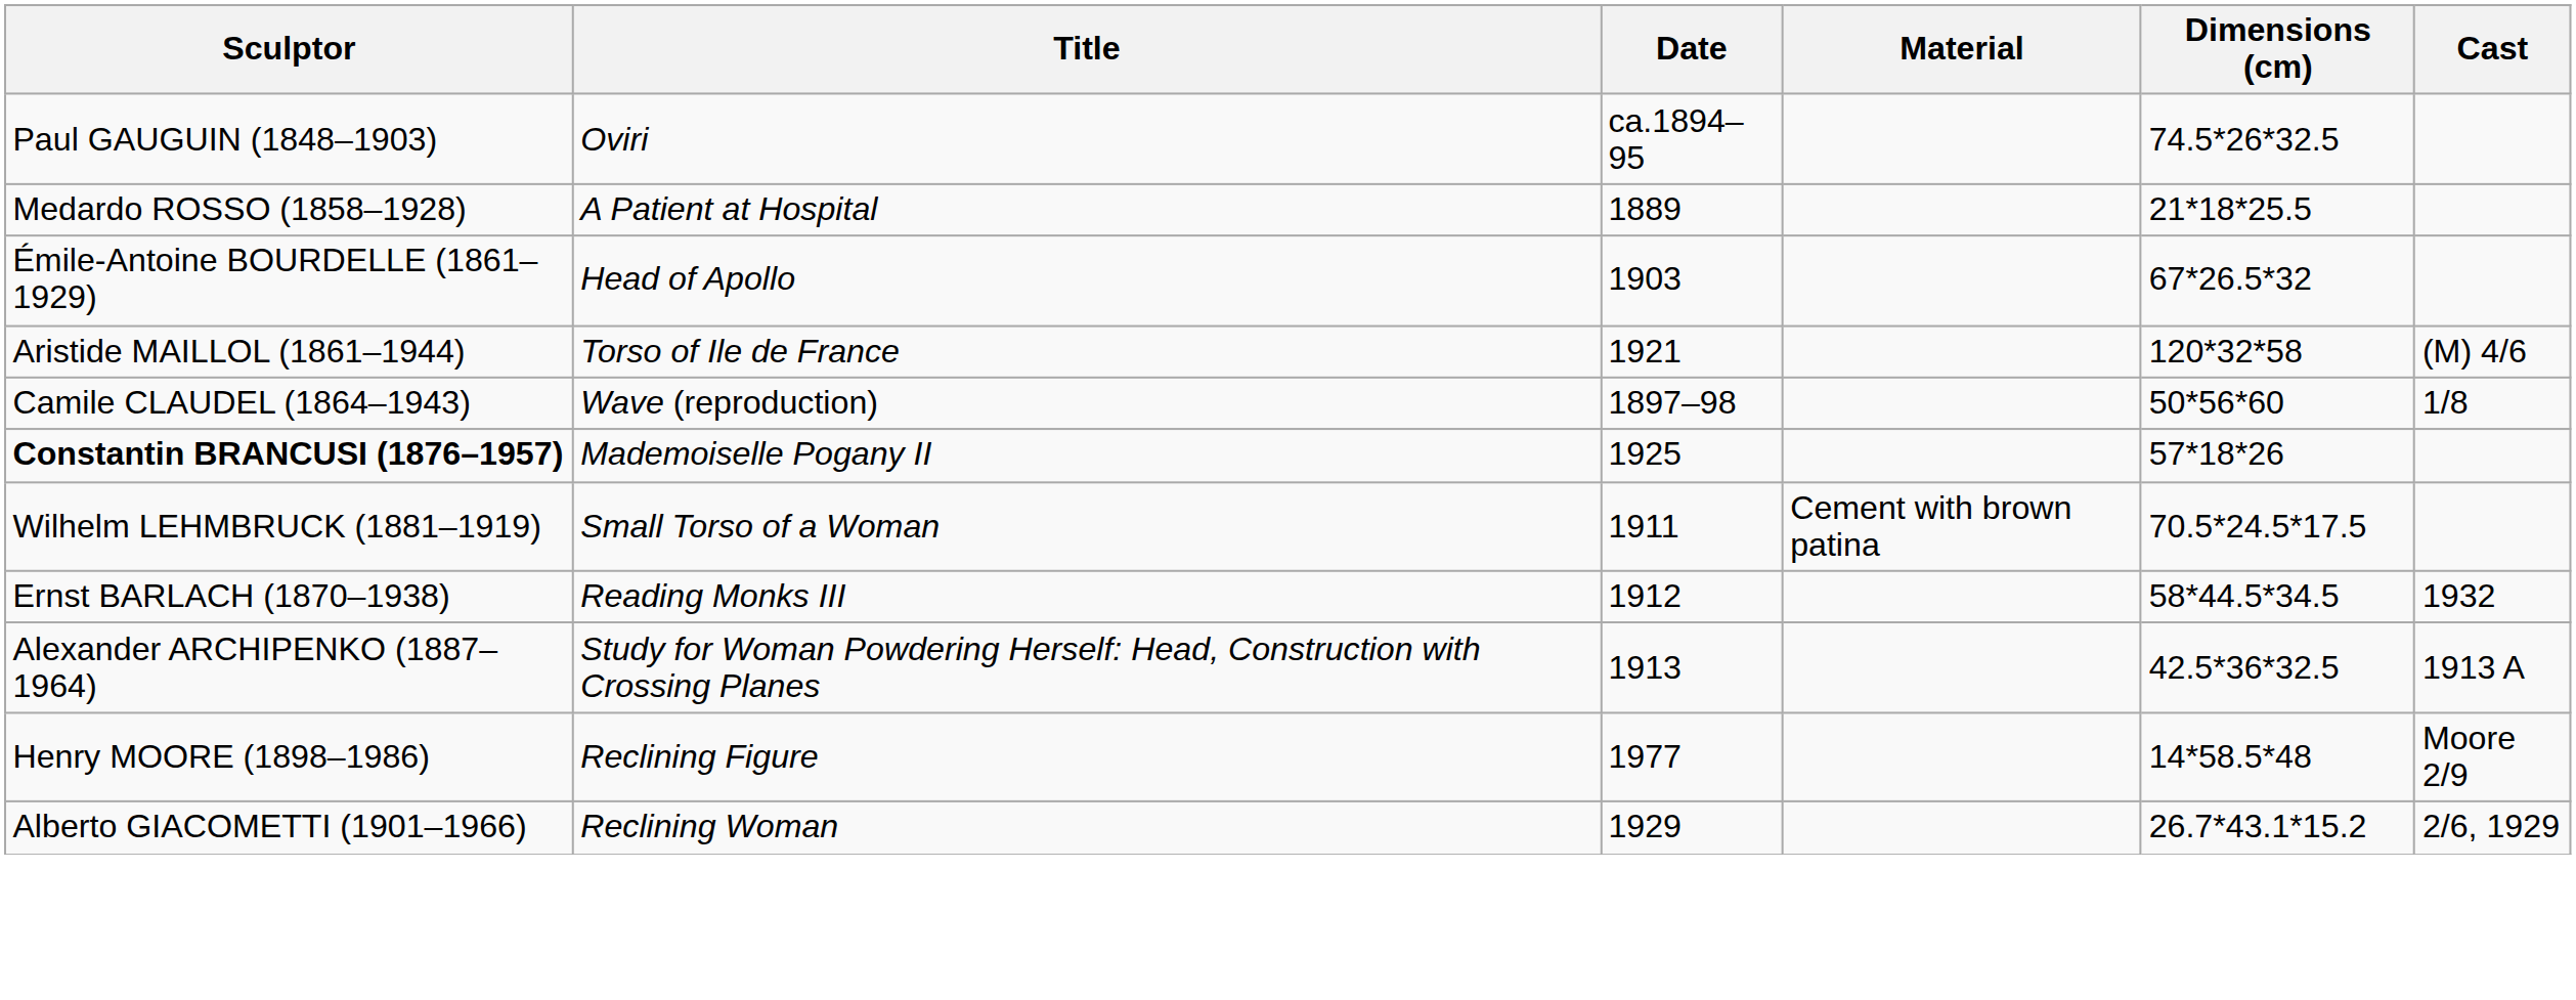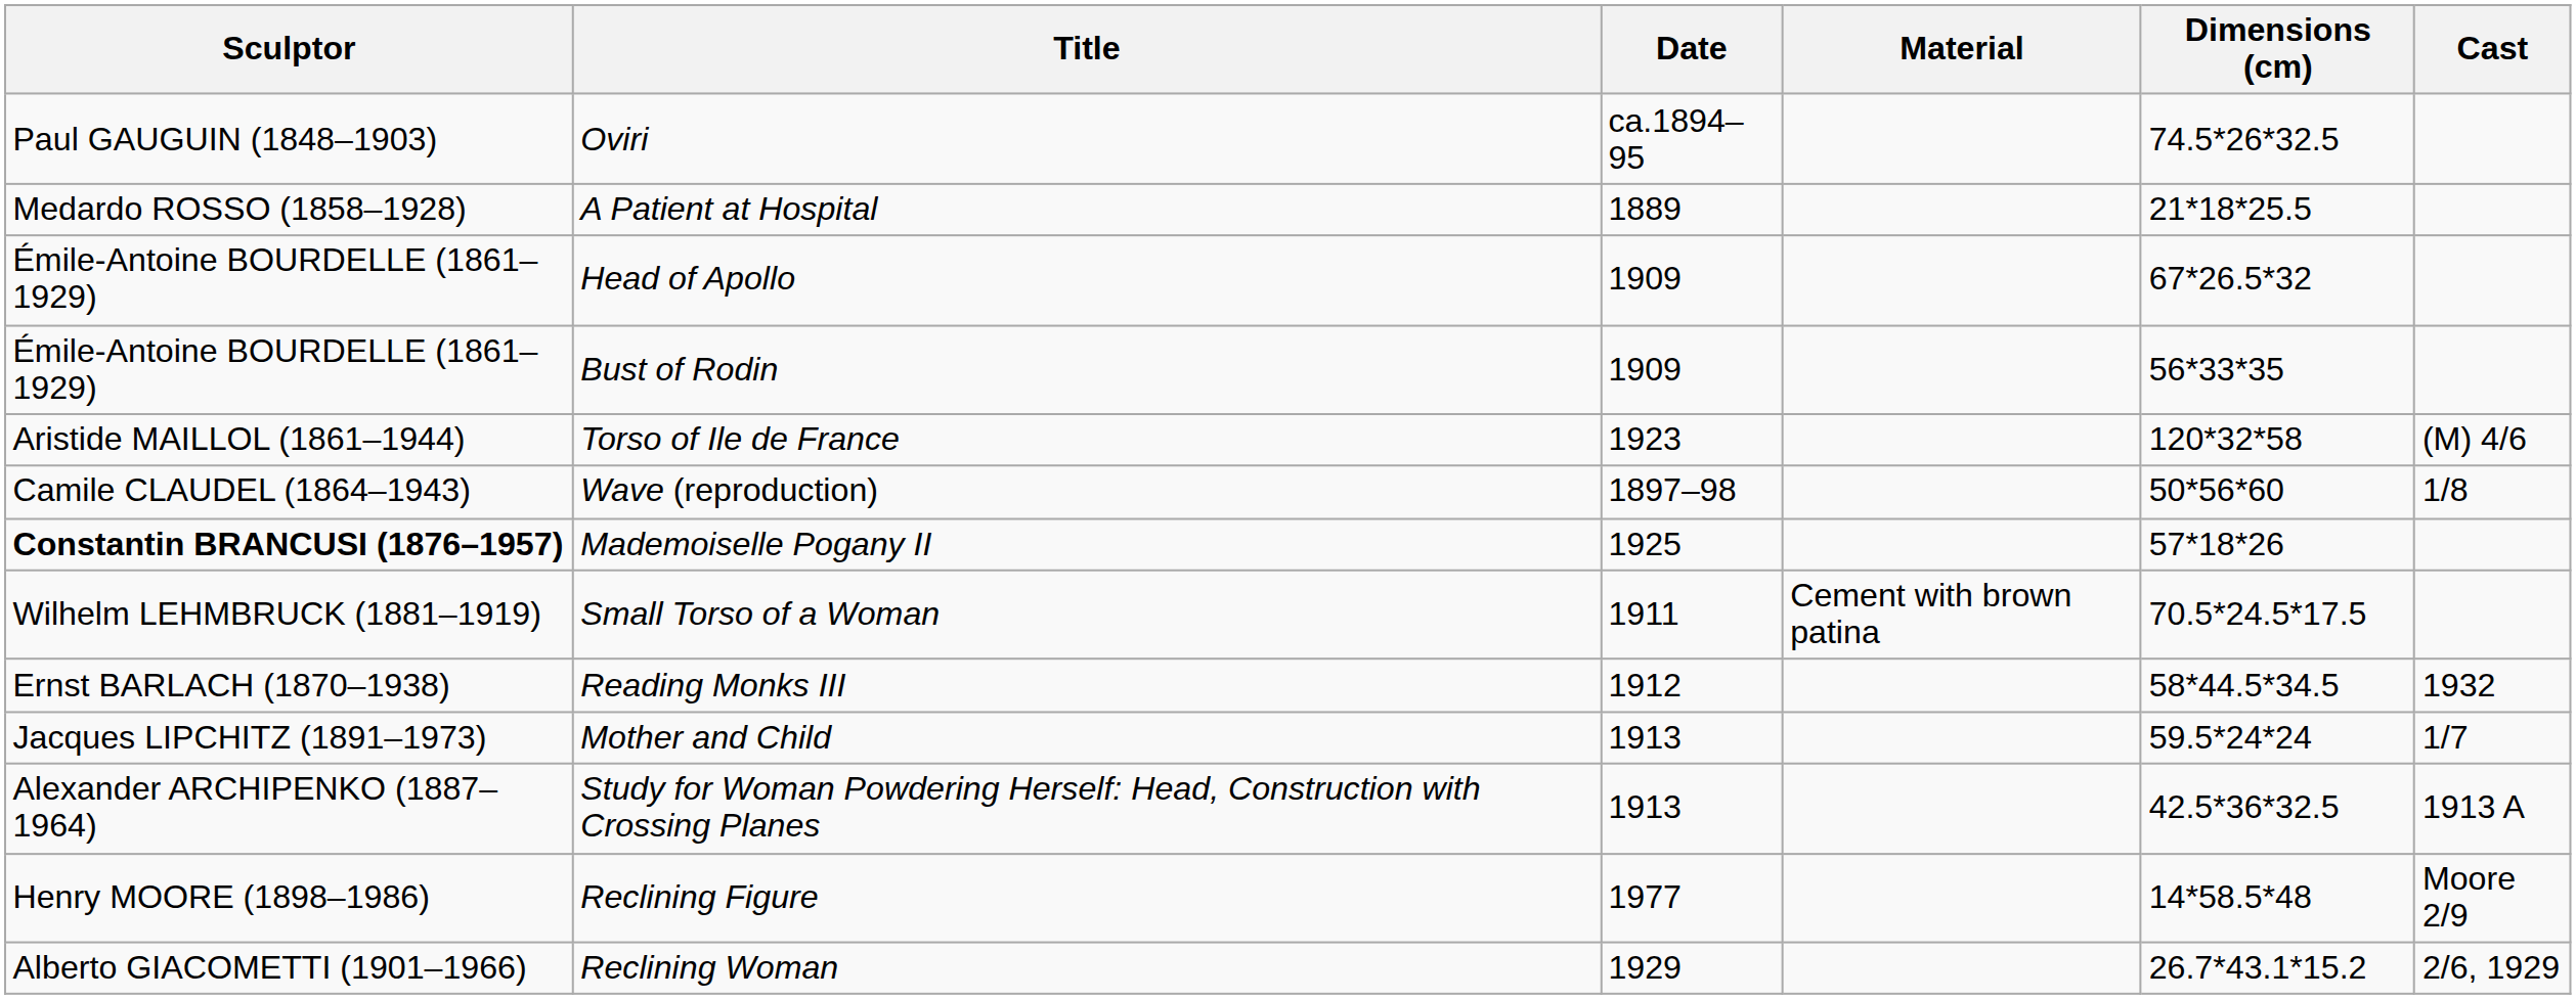 <table class="wikitable">
 <tr>
 <th>Sculptor</th>
 <th>Title</th>
 <th>Date</th>
 <th>Material</th>
 <th>Dimensions (cm)</th>
 <th>Cast</th>
 </tr>
 <tr>
 <td>Paul GAUGUIN (1848–1903)</td>
 <td><em>Oviri</em></td>
 <td>ca.1894–95</td>
 <td><br></td>
 <td>74.5*26*32.5</td>
 <td></td>
 </tr>
 <tr>
 <td>Medardo ROSSO (1858–1928)</td>
 <td><em>A Patient at Hospital</em></td>
 <td>1889</td>
 <td><br></td>
 <td>21*18*25.5</td>
 <td></td>
 </tr>
 <tr>
 <td>Émile-Antoine BOURDELLE (1861–1929)</td>
 <td><em>Head of Apollo</em></td>
-<td>1903</td>
+<td>1909</td>
 <td><br></td>
 <td>67*26.5*32</td>
 <td></td>
 </tr>
 <tr>
+<td>Émile-Antoine BOURDELLE (1861–1929)</td>
+<td><em>Bust of Rodin</em></td>
+<td>1909</td>
+<td><br></td>
+<td>56*33*35</td>
+<td></td>
+</tr>
+<tr>
 <td>Aristide MAILLOL (1861–1944)</td>
 <td><em>Torso of Ile de France</em></td>
-<td>1921</td>
+<td>1923</td>
 <td><br></td>
 <td>120*32*58</td>
 <td>(M) 4/6</td>
 </tr>
 <tr>
 <td>Camile CLAUDEL (1864–1943)</td>
 <td><em>Wave</em> (reproduction)</td>
 <td>1897–98</td>
 <td><br></td>
 <td>50*56*60</td>
 <td>1/8</td>
 </tr>
 <tr>
 <td><strong>Constantin BRANCUSI (1876–1957)</strong></td>
 <td><em>Mademoiselle Pogany II</em></td>
 <td>1925</td>
 <td><br></td>
 <td>57*18*26</td>
 <td></td>
 </tr>
 <tr>
 <td>Wilhelm LEHMBRUCK (1881–1919)</td>
 <td><em>Small Torso of a Woman</em></td>
 <td>1911</td>
 <td>Cement with brown patina</td>
 <td>70.5*24.5*17.5</td>
 <td></td>
 </tr>
 <tr>
 <td>Ernst BARLACH (1870–1938)</td>
 <td><em>Reading Monks III</em></td>
 <td>1912</td>
 <td><br></td>
 <td>58*44.5*34.5</td>
 <td>1932</td>
 </tr>
 <tr>
+<td>Jacques LIPCHITZ (1891–1973)</td>
+<td><em>Mother and Child</em></td>
+<td>1913</td>
+<td><br></td>
+<td>59.5*24*24</td>
+<td>1/7</td>
+</tr>
+<tr>
 <td>Alexander ARCHIPENKO (1887–1964)</td>
 <td><em>Study for Woman Powdering Herself: Head, Construction with Crossing Planes</em> </td>
 <td>1913</td>
 <td><br></td>
 <td>42.5*36*32.5</td>
 <td>1913 A</td>
 </tr>
 <tr>
 <td>Henry MOORE (1898–1986)</td>
 <td><em>Reclining Figure</em></td>
 <td>1977</td>
 <td><br></td>
 <td>14*58.5*48</td>
 <td>Moore 2/9</td>
 </tr>
 <tr>
 <td>Alberto GIACOMETTI (1901–1966)</td>
 <td><em>Reclining Woman</em></td>
 <td>1929</td>
 <td><br></td>
 <td>26.7*43.1*15.2</td>
 <td>2/6, 1929</td>
 </tr>
 </table>
